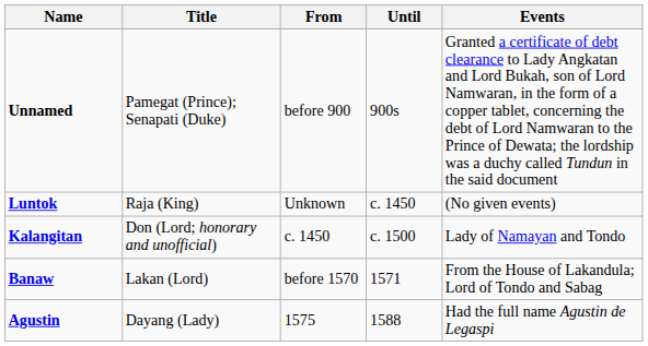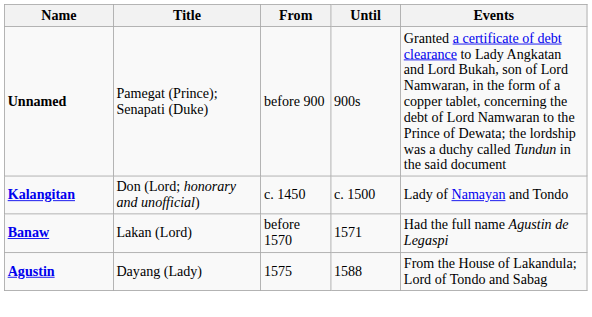 <table width=75% class="wikitable">
 <tr>
 <th width=14%>Name</th>
 <th width=19%>Title</th>
 <th width=9%>From</th>
 <th width=9%>Until</th>
 <th width=24%>Events</th>
 </tr>
 <tr>
 <td><strong>Unnamed</strong></td>
 <td>Pamegat (Prince);<br>Senapati (Duke)</td>
 <td>before 900</td>
 <td>900s</td>
 <td>Granted <a href='#'>a certificate of debt clearance</a> to Lady Angkatan and Lord Bukah, son of Lord Namwaran, in the form of a copper tablet, concerning the debt of Lord Namwaran to the Prince of Dewata; the lordship was a duchy called <em>Tundun</em> in the said document</td>
 </tr>
 <tr>
-<td><strong><a href='#'>Luntok</a></strong></td>
-<td>Raja (King)</td>
-<td>Unknown</td>
-<td>c. 1450</td>
-<td>(No given events)</td>
-</tr>
-<tr>
 <td><strong><a href='#'>Kalangitan</a></strong></td>
 <td>Don (Lord; <em>honorary and unofficial</em>)</td>
 <td>c. 1450</td>
 <td>c. 1500</td>
 <td>Lady of <a href='#'>Namayan</a> and Tondo</td>
 </tr>
 <tr>
 <td><strong><a href='#'>Banaw</a></strong></td>
 <td>Lakan (Lord)</td>
 <td>before 1570</td>
 <td>1571</td>
-<td>From the House of Lakandula; Lord of Tondo and Sabag</td>
+<td>Had the full name <em>Agustin de Legaspi</em></td>
 </tr>
 <tr>
 <td><strong><a href='#'>Agustin</a></strong></td>
 <td>Dayang (Lady)</td>
 <td>1575</td>
 <td>1588</td>
-<td>Had the full name <em>Agustin de Legaspi</em></td>
+<td>From the House of Lakandula; Lord of Tondo and Sabag</td>
 </tr>
 </table>
